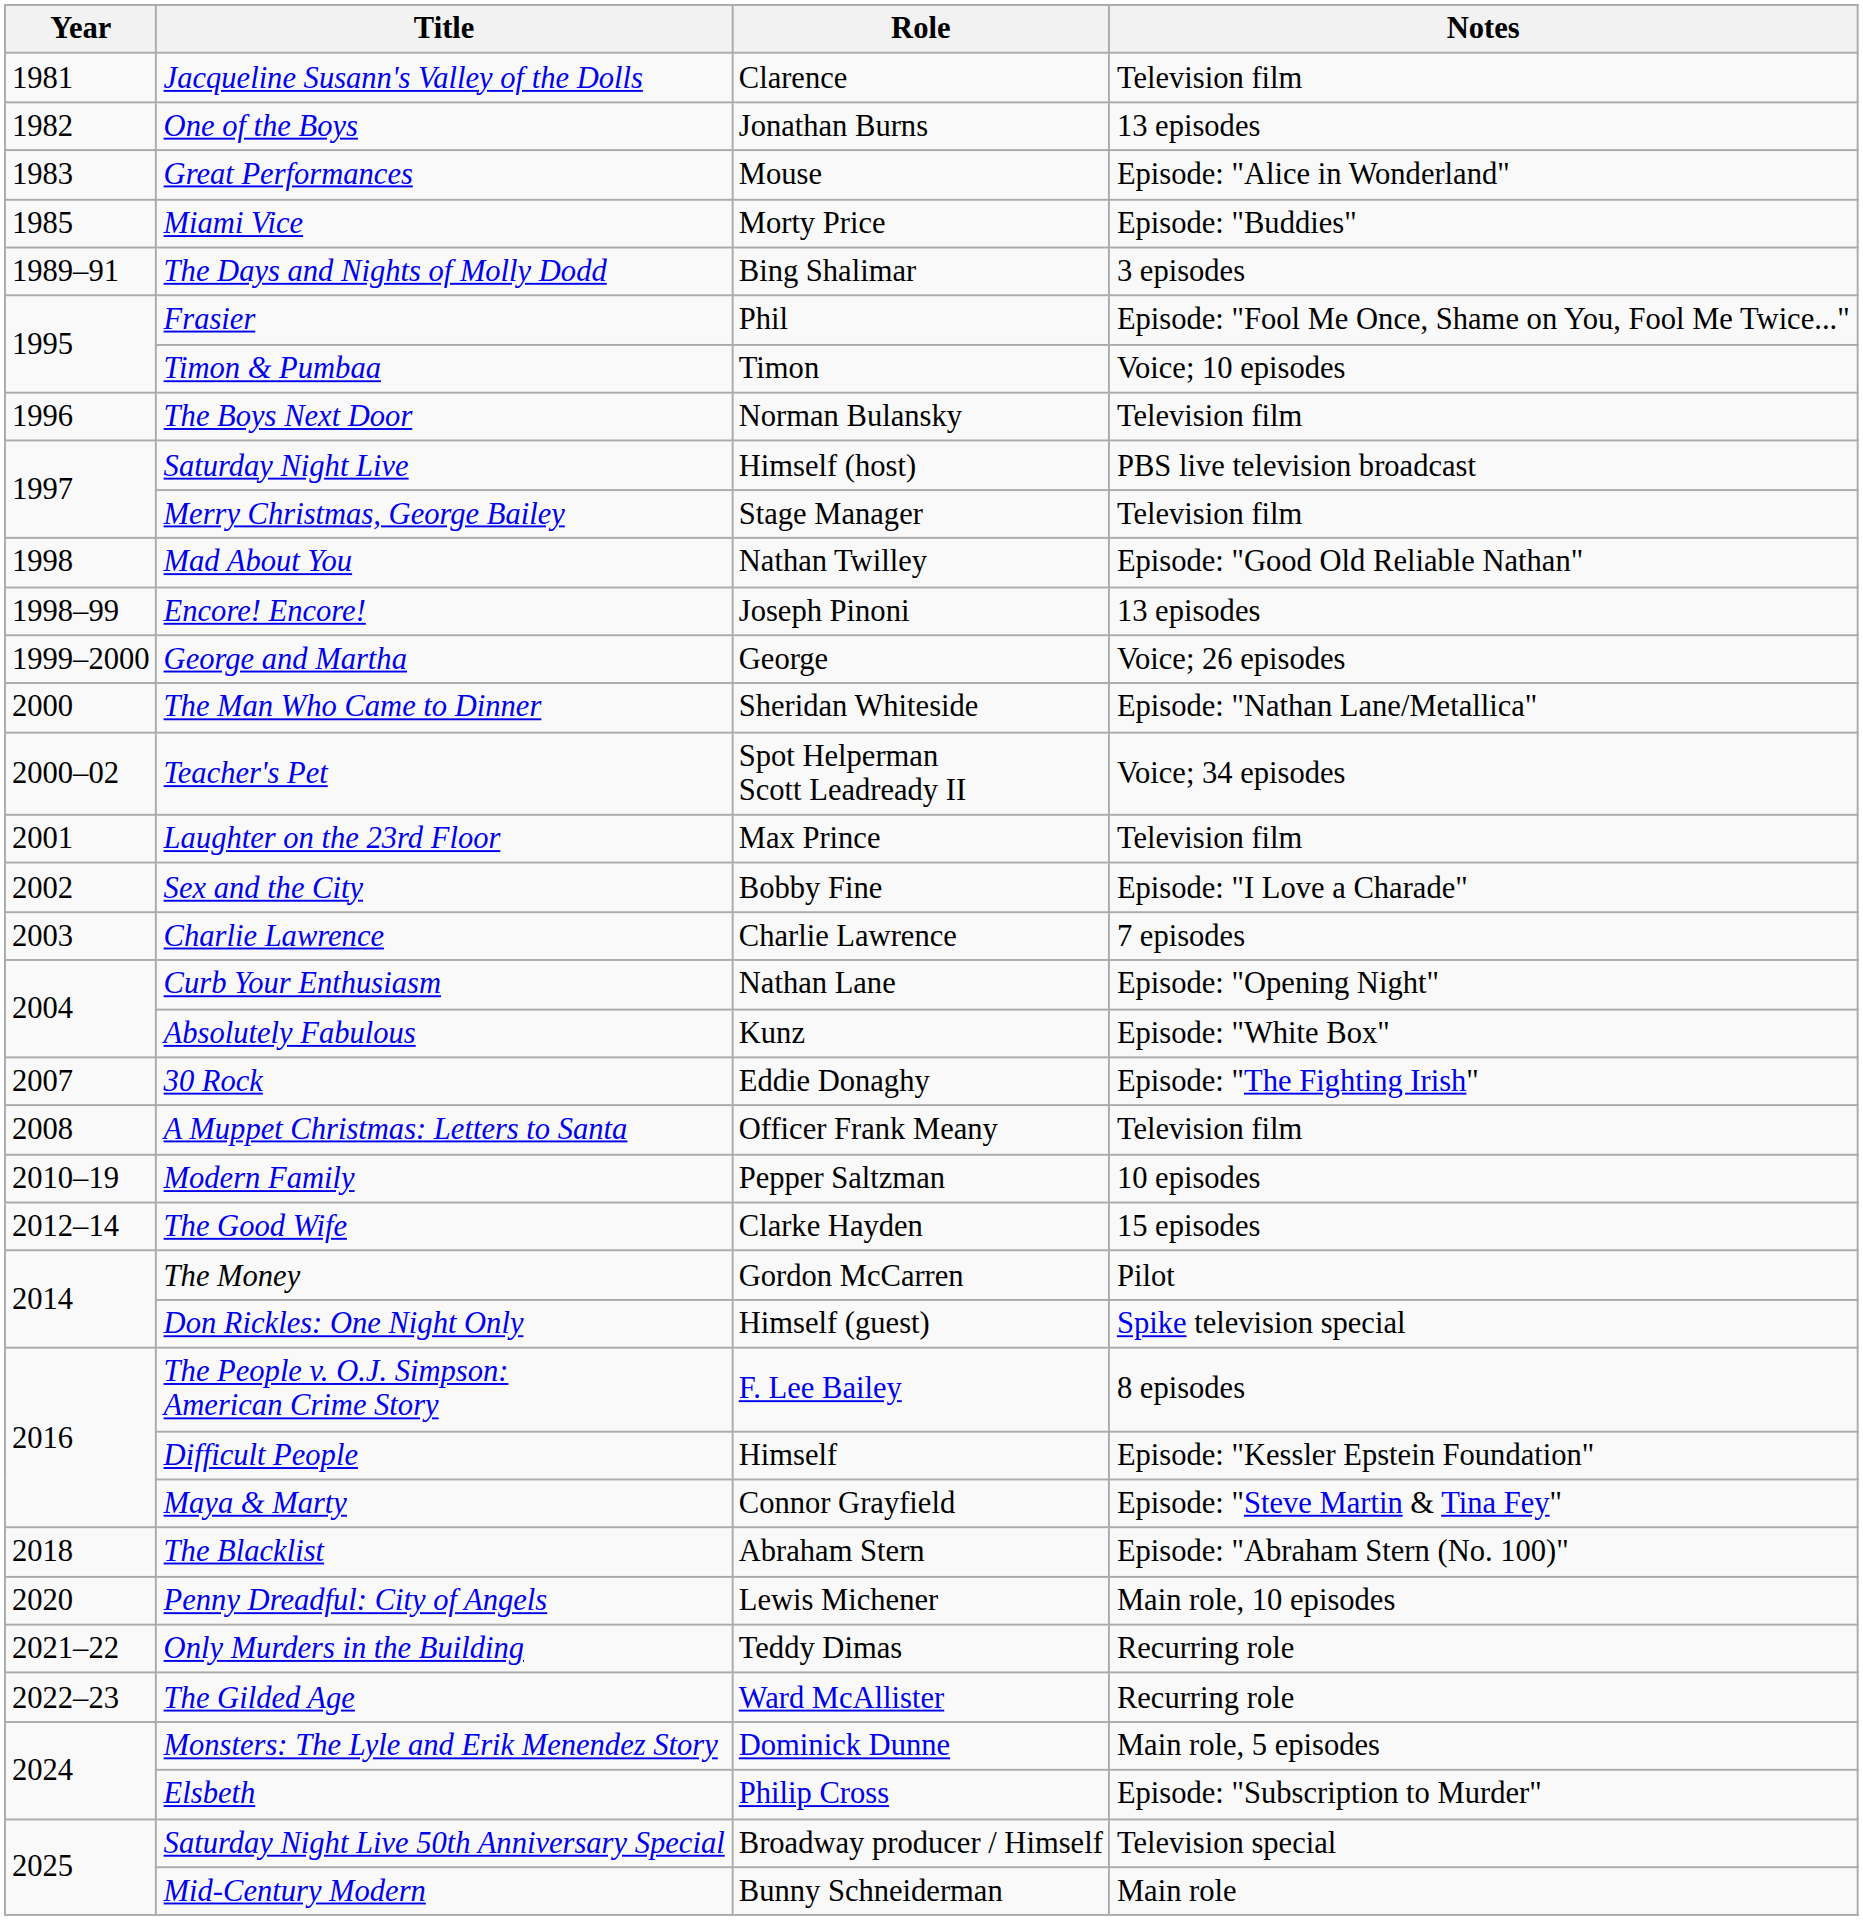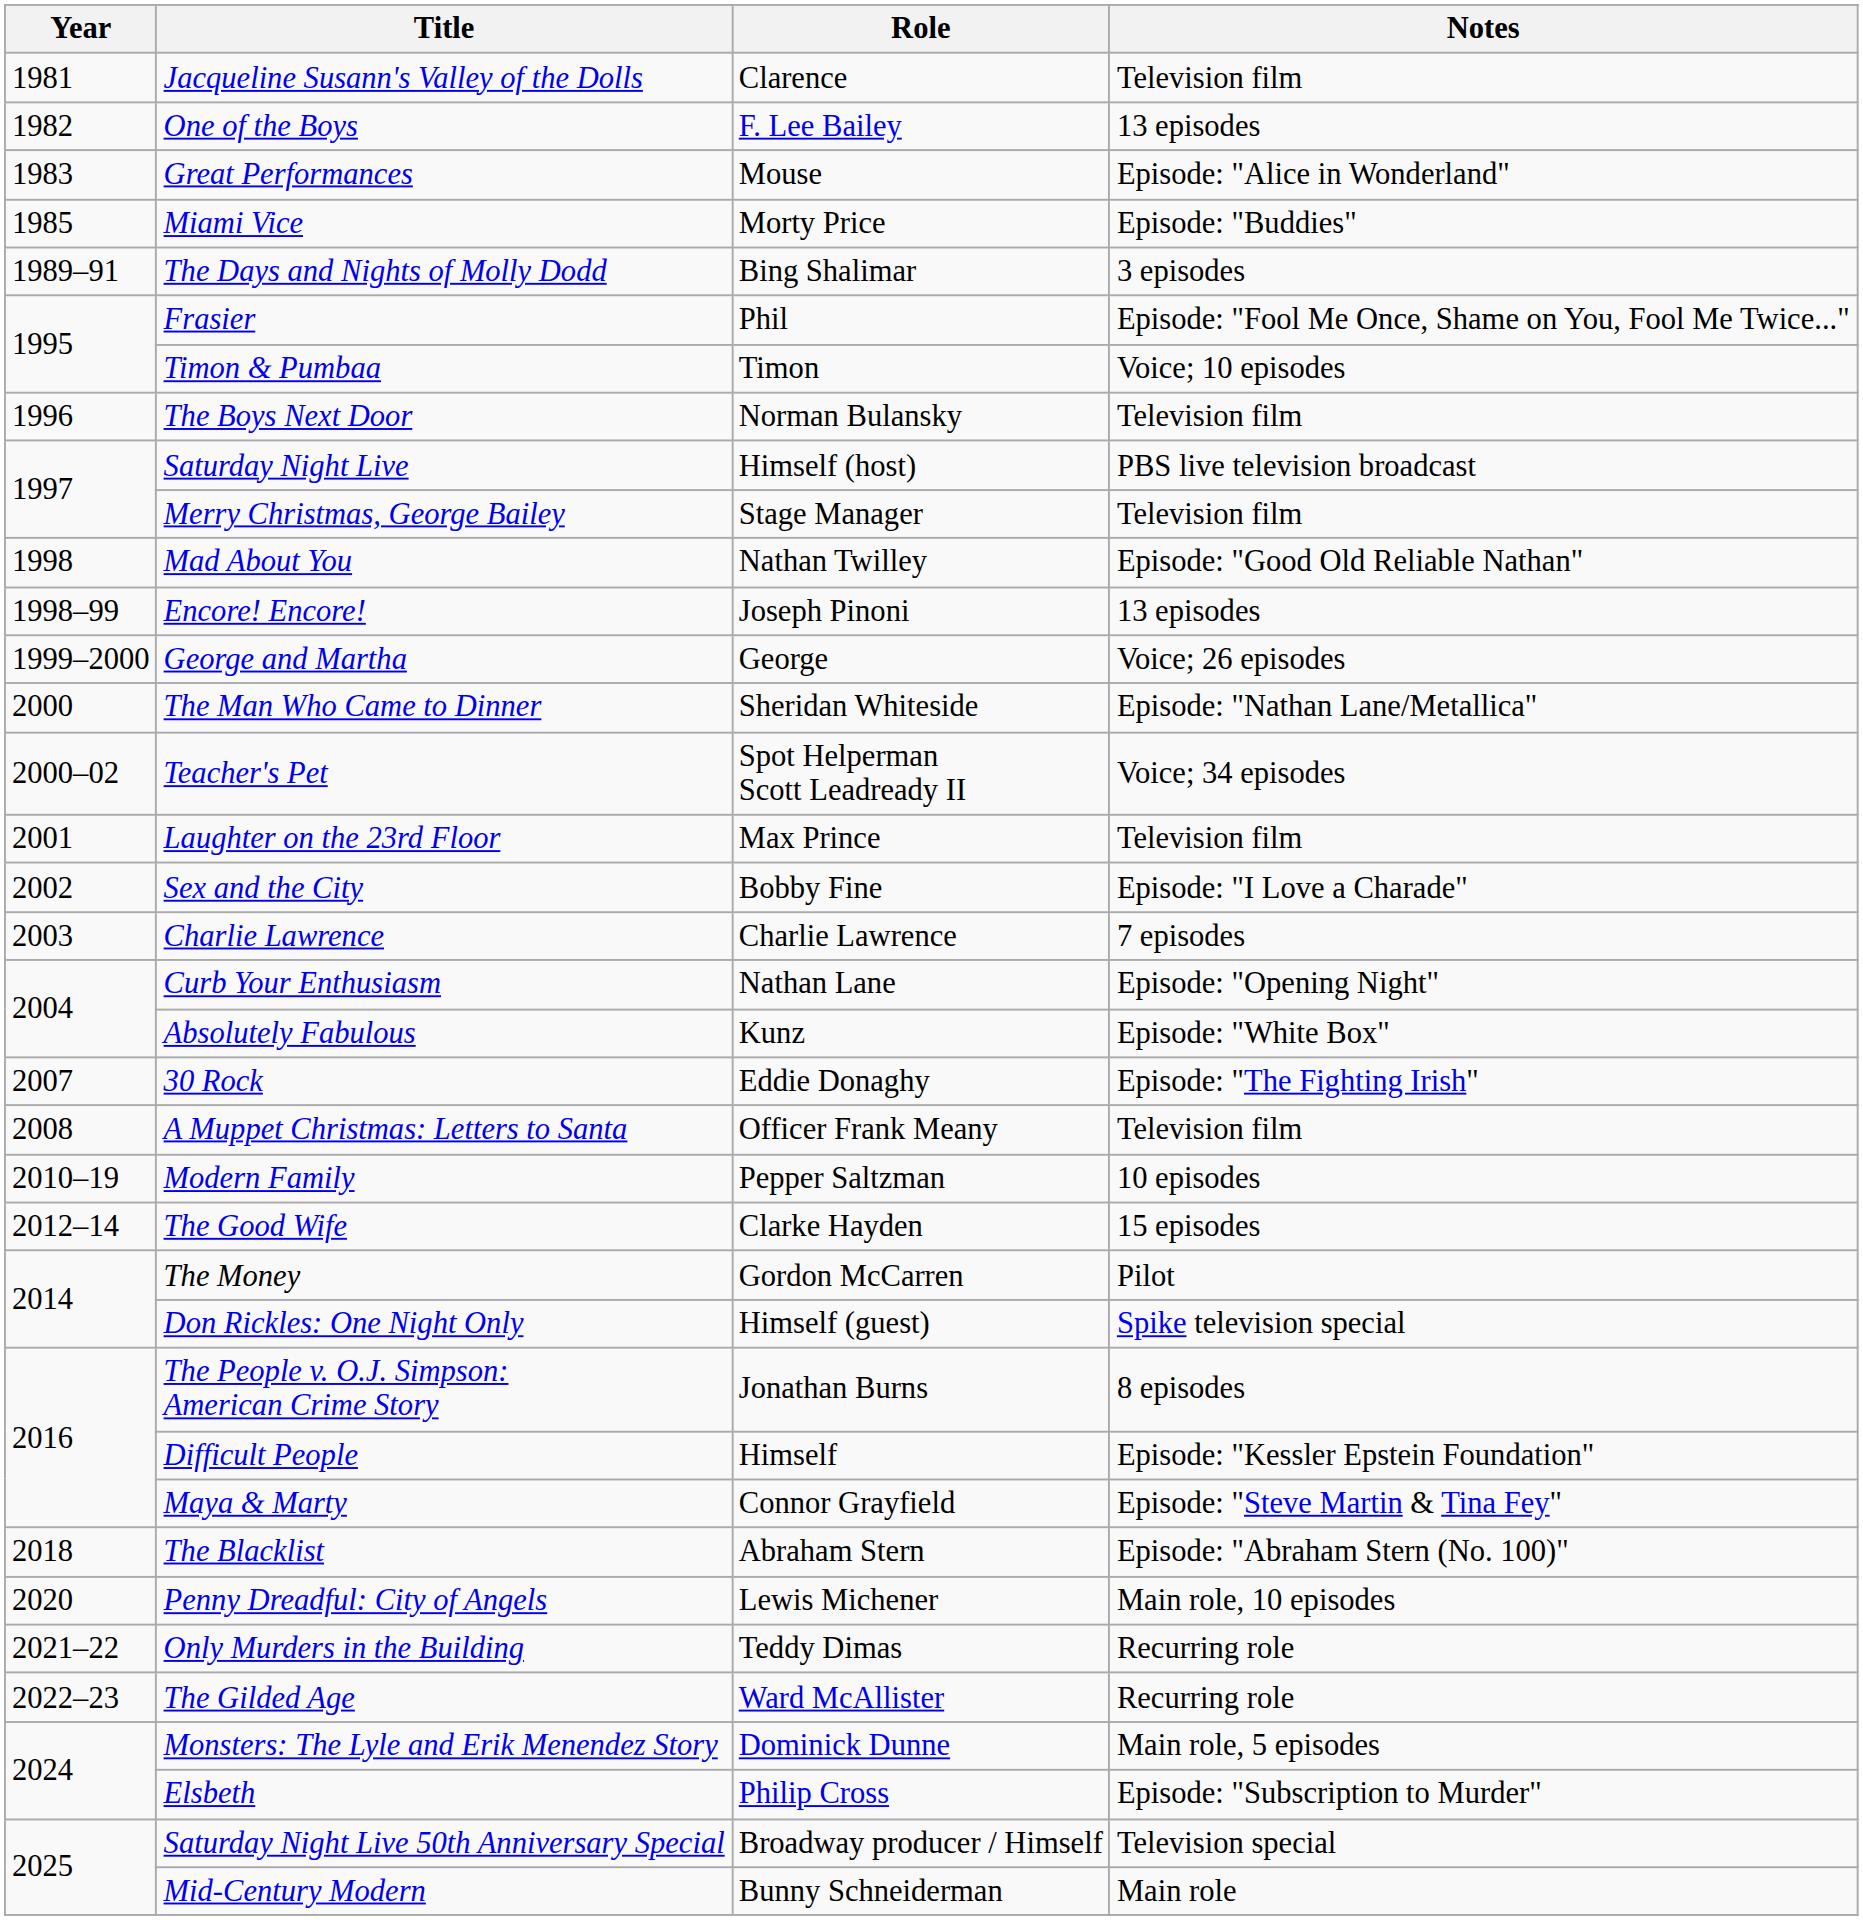 <table class="wikitable sortable unsortable">
 <tr>
 <th>Year</th>
 <th>Title</th>
 <th>Role</th>
 <th class="unsortable">Notes</th>
 </tr>
 <tr>
 <td>1981</td>
 <td><em><a href='#'>Jacqueline Susann's Valley of the Dolls</a></em></td>
 <td>Clarence</td>
 <td>Television film</td>
 </tr>
 <tr>
 <td>1982</td>
 <td><em><a href='#'>One of the Boys</a></em></td>
-<td>Jonathan Burns</td>
+<td><a href='#'>F. Lee Bailey</a></td>
 <td>13 episodes</td>
 </tr>
 <tr>
 <td>1983</td>
 <td><em><a href='#'>Great Performances</a></em></td>
 <td>Mouse</td>
 <td>Episode: "Alice in Wonderland"</td>
 </tr>
 <tr>
 <td>1985</td>
 <td><em><a href='#'>Miami Vice</a></em></td>
 <td>Morty Price</td>
 <td>Episode: "Buddies"</td>
 </tr>
 <tr>
 <td>1989–91</td>
 <td><em><a href='#'>The Days and Nights of Molly Dodd</a></em></td>
 <td>Bing Shalimar</td>
 <td>3 episodes</td>
 </tr>
 <tr>
 <td rowspan="2">1995</td>
 <td><em><a href='#'>Frasier</a></em></td>
 <td>Phil</td>
 <td>Episode: "Fool Me Once, Shame on You, Fool Me Twice..."</td>
 </tr>
 <tr>
 <td><em><a href='#'>Timon & Pumbaa</a></em></td>
 <td>Timon</td>
 <td>Voice; 10 episodes</td>
 </tr>
 <tr>
 <td>1996</td>
 <td><em><a href='#'>The Boys Next Door</a></em></td>
 <td>Norman Bulansky</td>
 <td>Television film</td>
 </tr>
 <tr>
 <td rowspan="2">1997</td>
 <td><em><a href='#'>Saturday Night Live</a></em></td>
 <td>Himself (host)</td>
 <td>PBS live television broadcast</td>
 </tr>
 <tr>
 <td><em><a href='#'>Merry Christmas, George Bailey</a></em></td>
 <td>Stage Manager</td>
 <td>Television film</td>
 </tr>
 <tr>
 <td>1998</td>
 <td><em><a href='#'>Mad About You</a></em></td>
 <td>Nathan Twilley</td>
 <td>Episode: "Good Old Reliable Nathan"</td>
 </tr>
 <tr>
 <td>1998–99</td>
 <td><em><a href='#'>Encore! Encore!</a></em></td>
 <td>Joseph Pinoni</td>
 <td>13 episodes</td>
 </tr>
 <tr>
 <td>1999–2000</td>
 <td><em><a href='#'>George and Martha</a></em></td>
 <td>George</td>
 <td>Voice; 26 episodes</td>
 </tr>
 <tr>
 <td>2000</td>
 <td><em><a href='#'>The Man Who Came to Dinner</a></em></td>
 <td>Sheridan Whiteside</td>
 <td>Episode: "Nathan Lane/Metallica"</td>
 </tr>
 <tr>
 <td>2000–02</td>
 <td><em><a href='#'>Teacher's Pet</a></em></td>
 <td>Spot Helperman <br>Scott Leadready II</td>
 <td>Voice; 34 episodes</td>
 </tr>
 <tr>
 <td>2001</td>
 <td><em><a href='#'>Laughter on the 23rd Floor</a></em></td>
 <td>Max Prince</td>
 <td>Television film</td>
 </tr>
 <tr>
 <td>2002</td>
 <td><em><a href='#'>Sex and the City</a></em></td>
 <td>Bobby Fine</td>
 <td>Episode: "I Love a Charade"</td>
 </tr>
 <tr>
 <td>2003</td>
 <td><em><a href='#'>Charlie Lawrence</a></em></td>
 <td>Charlie Lawrence</td>
 <td>7 episodes</td>
 </tr>
 <tr>
 <td rowspan="2">2004</td>
 <td><em><a href='#'>Curb Your Enthusiasm</a></em></td>
 <td>Nathan Lane</td>
 <td>Episode: "Opening Night"</td>
 </tr>
 <tr>
 <td><em><a href='#'>Absolutely Fabulous</a></em></td>
 <td>Kunz</td>
 <td>Episode: "White Box"</td>
 </tr>
 <tr>
 <td>2007</td>
 <td><em><a href='#'>30 Rock</a></em></td>
 <td>Eddie Donaghy</td>
 <td>Episode: "<a href='#'>The Fighting Irish</a>"</td>
 </tr>
 <tr>
 <td>2008</td>
 <td><em><a href='#'>A Muppet Christmas: Letters to Santa</a></em></td>
 <td>Officer Frank Meany</td>
 <td>Television film</td>
 </tr>
 <tr>
 <td>2010–19</td>
 <td><em><a href='#'>Modern Family</a></em></td>
 <td>Pepper Saltzman</td>
 <td>10 episodes</td>
 </tr>
 <tr>
 <td>2012–14</td>
 <td><em><a href='#'>The Good Wife</a></em></td>
 <td>Clarke Hayden</td>
 <td>15 episodes</td>
 </tr>
 <tr>
 <td rowspan="2">2014</td>
 <td><em>The Money</em></td>
 <td>Gordon McCarren</td>
 <td>Pilot</td>
 </tr>
 <tr>
 <td><em><a href='#'>Don Rickles: One Night Only</a></em></td>
 <td>Himself (guest)</td>
 <td><a href='#'>Spike</a> television special</td>
 </tr>
 <tr>
 <td rowspan="3">2016</td>
 <td><em><a href='#'>The People v. O.J. Simpson: <br> American Crime Story</a></em></td>
-<td><a href='#'>F. Lee Bailey</a></td>
+<td>Jonathan Burns</td>
 <td>8 episodes</td>
 </tr>
 <tr>
 <td><em><a href='#'>Difficult People</a></em></td>
 <td>Himself</td>
 <td>Episode: "Kessler Epstein Foundation"</td>
 </tr>
 <tr>
 <td><em><a href='#'>Maya & Marty</a></em></td>
 <td>Connor Grayfield</td>
 <td>Episode: "<a href='#'>Steve Martin</a> & <a href='#'>Tina Fey</a>"</td>
 </tr>
 <tr>
 <td>2018</td>
 <td><em><a href='#'>The Blacklist</a></em></td>
 <td>Abraham Stern</td>
 <td>Episode: "Abraham Stern (No. 100)"</td>
 </tr>
 <tr>
 <td>2020</td>
 <td><em><a href='#'>Penny Dreadful: City of Angels</a></em></td>
 <td>Lewis Michener</td>
 <td>Main role, 10 episodes</td>
 </tr>
 <tr>
 <td>2021–22</td>
 <td><em><a href='#'>Only Murders in the Building</a></em></td>
 <td>Teddy Dimas</td>
 <td>Recurring role</td>
 </tr>
 <tr>
 <td>2022–23</td>
 <td><em><a href='#'>The Gilded Age</a></em></td>
 <td><a href='#'>Ward McAllister</a></td>
 <td>Recurring role</td>
 </tr>
 <tr>
 <td rowspan="2">2024</td>
 <td><em><a href='#'>Monsters: The Lyle and Erik Menendez Story</a></em></td>
 <td><a href='#'>Dominick Dunne</a></td>
 <td>Main role, 5 episodes</td>
 </tr>
 <tr>
 <td><em><a href='#'>Elsbeth</a></em></td>
 <td><a href='#'>Philip Cross</a></td>
 <td>Episode: "Subscription to Murder"</td>
 </tr>
 <tr>
 <td rowspan="2">2025</td>
 <td><em><a href='#'>Saturday Night Live 50th Anniversary Special</a></em></td>
 <td>Broadway producer / Himself</td>
 <td>Television special</td>
 </tr>
 <tr>
 <td><em><a href='#'>Mid-Century Modern</a></em></td>
 <td>Bunny Schneiderman</td>
 <td>Main role</td>
 </tr>
 </table>
